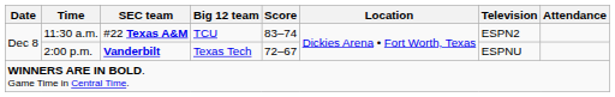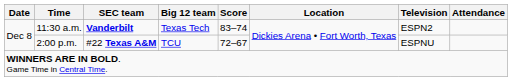 <table class="wikitable" style="font-size: 95%">
 <tr>
 <th>Date</th>
 <th>Time</th>
 <th>SEC team</th>
 <th>Big 12 team</th>
 <th>Score</th>
 <th>Location</th>
 <th>Television</th>
 <th>Attendance</th>
 </tr>
 <tr>
 <td rowspan=2>Dec 8</td>
 <td>11:30 a.m.</td>
-<td>#22 <strong><a href='#'>Texas A&M</a></strong></td>
-<td><a href='#'>TCU</a></td>
+<td><strong><a href='#'>Vanderbilt</a></strong></td>
+<td><a href='#'>Texas Tech</a></td>
 <td>83–74</td>
 <td rowspan=2><a href='#'>Dickies Arena</a> • <a href='#'>Fort Worth, Texas</a></td>
 <td>ESPN2</td>
 <td></td>
 </tr>
 <tr>
 <td>2:00 p.m.</td>
-<td><strong><a href='#'>Vanderbilt</a></strong></td>
-<td><a href='#'>Texas Tech</a></td>
+<td>#22 <strong><a href='#'>Texas A&M</a></strong></td>
+<td><a href='#'>TCU</a></td>
 <td>72–67</td>
 <td>ESPNU</td>
 <td></td>
 </tr>
 <tr>
 <td colspan=8><strong>WINNERS ARE IN BOLD</strong>.<br><small>Game Time in <a href='#'>Central Time</a>.</small></td>
 </tr>
 </table>
